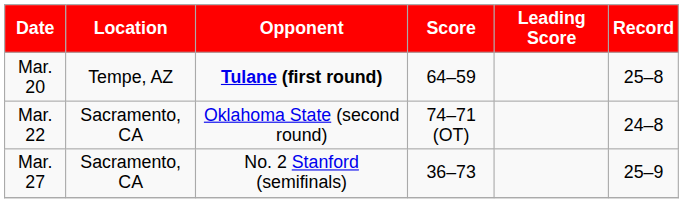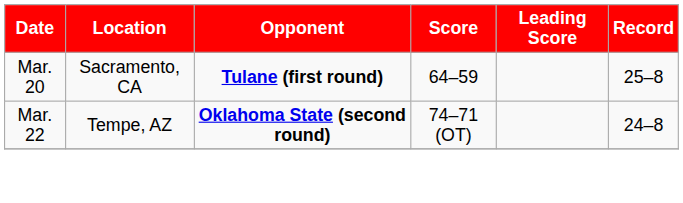 <table class="wikitable" style="text-align:center">
 <tr>
 <th style="background:red;color:#FFFFFF;">Date</th>
 <th style="background:red;color:#FFFFFF;">Location</th>
 <th style="background:red;color:#FFFFFF;">Opponent</th>
 <th style="background:red;color:#FFFFFF;">Score</th>
 <th style="background:red;color:#FFFFFF;">Leading Score</th>
 <th style="background:red;color:#FFFFFF;">Record</th>
 </tr>
 <tr>
 <td>Mar. 20</td>
-<td>Tempe, AZ</td>
+<td>Sacramento, CA</td>
 <td><strong><a href='#'>Tulane</a> (first round)</strong></td>
 <td>64–59</td>
 <td></td>
 <td>25–8</td>
 </tr>
 <tr>
 <td>Mar. 22</td>
-<td>Sacramento, CA</td>
-<td><a href='#'>Oklahoma State</a> (second round)</td>
+<td>Tempe, AZ</td>
+<td><strong><a href='#'>Oklahoma State</a> (second round)</strong></td>
 <td>74–71 (OT)</td>
 <td></td>
 <td>24–8</td>
 </tr>
 <tr>
-<td>Mar. 27</td>
-<td>Sacramento, CA</td>
-<td>No. 2 <a href='#'>Stanford</a> (semifinals)</td>
-<td>36–73</td>
-<td></td>
-<td>25–9</td>
-</tr>
-<tr>
 </tr>
 </table>
